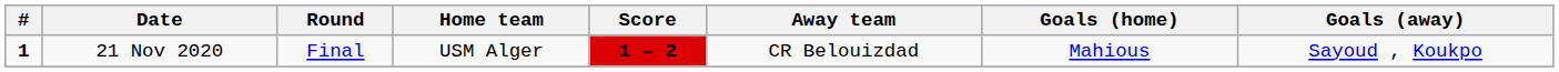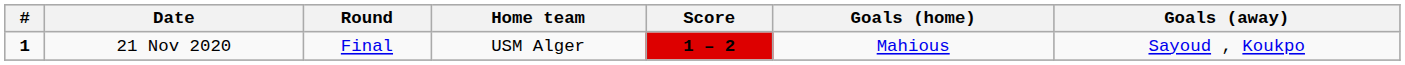 <table class="wikitable" style="width:100%; margin:0 left; font-size: 11px; text-align:center">
 <tr>
 <th>#</th>
 <th>Date</th>
 <th>Round</th>
 <th>Home team</th>
 <th>Score</th>
-<th>Away team</th>
 <th>Goals (home)</th>
 <th>Goals (away)</th>
 </tr>
 <tr>
 <td><strong>1</strong></td>
 <td>21 Nov 2020</td>
 <td><a href='#'>Final</a></td>
 <td>USM Alger</td>
 <td style="background:#d00;"><span><strong>1 – 2</strong></span></td>
-<td>CR Belouizdad</td>
 <td><a href='#'>Mahious</a> </td>
 <td><a href='#'>Sayoud</a> , <a href='#'>Koukpo</a> </td>
 </tr>
 </table>
